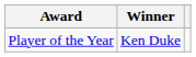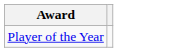 <table class="wikitable">
 <tr>
 <th>Award</th>
-<th>Winner</th>
 <th></th>
 </tr>
 <tr>
 <td><a href='#'>Player of the Year</a></td>
-<td> <a href='#'>Ken Duke</a></td>
 <td></td>
 </tr>
 </table>
